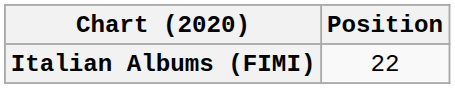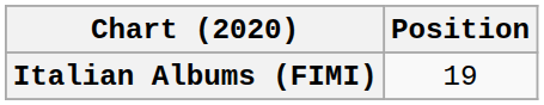 <table class="wikitable plainrowheaders" style="text-align:center">
 <tr>
 <th scope="col">Chart (2020)</th>
 <th scope="col">Position</th>
 </tr>
 <tr>
 <th scope="row">Italian Albums (FIMI)</th>
-<td>22</td>
+<td>19</td>
 </tr>
 </table>
